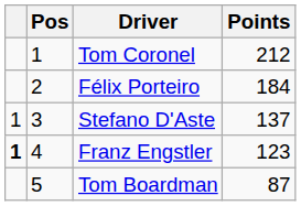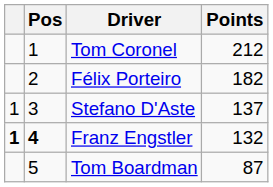 <table class="wikitable" style="font-size: 95%;">
 <tr>
 <th></th>
 <th>Pos</th>
 <th>Driver</th>
 <th>Points</th>
 </tr>
 <tr>
 <td align="left"></td>
 <td>1</td>
 <td> <a href='#'>Tom Coronel</a></td>
 <td align="right">212</td>
 </tr>
 <tr>
 <td align="left"></td>
 <td>2</td>
 <td> <a href='#'>Félix Porteiro</a></td>
-<td align="right">184</td>
+<td align="right">182</td>
 </tr>
 <tr>
 <td align="left"> 1</td>
 <td>3</td>
 <td> <a href='#'>Stefano D'Aste</a></td>
 <td align="right">137</td>
 </tr>
 <tr>
 <td align="left"><strong> 1</strong></td>
-<td>4</td>
+<td><strong>4</strong></td>
 <td> <a href='#'>Franz Engstler</a></td>
-<td align="right">123</td>
+<td align="right">132</td>
 </tr>
 <tr>
 <td align="left"></td>
 <td>5</td>
 <td> <a href='#'>Tom Boardman</a></td>
 <td align="right">87</td>
 </tr>
 </table>
